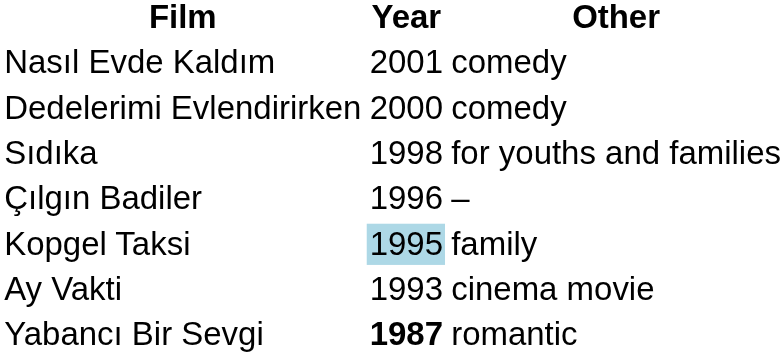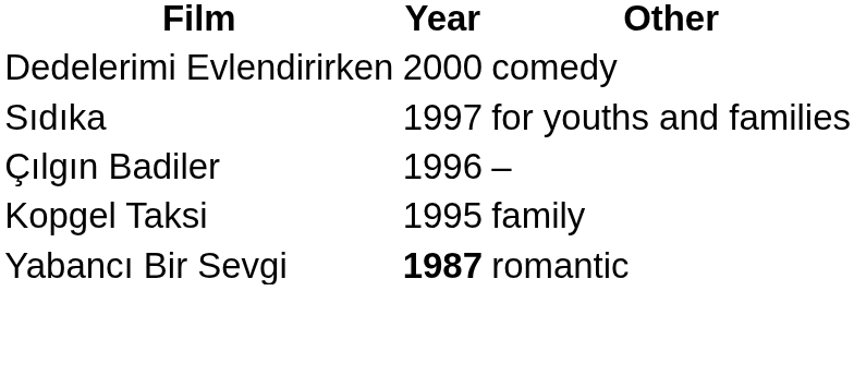 <table |class="wikitable sortable">
 <tr>
 <th>Film</th>
 <th>Year</th>
 <th>Other</th>
-</tr>
-<tr>
-<td>Nasıl Evde Kaldım</td>
-<td>2001</td>
-<td>comedy</td>
 </tr>
 <tr>
 <td>Dedelerimi Evlendirirken</td>
 <td>2000</td>
 <td>comedy</td>
 </tr>
 <tr>
 <td>Sıdıka</td>
-<td>1998</td>
+<td>1997</td>
 <td>for youths and families</td>
 </tr>
 <tr>
 <td>Çılgın Badiler</td>
 <td>1996</td>
 <td>–</td>
 </tr>
 <tr>
 <td>Kopgel Taksi</td>
-<td style="background: lightblue;">1995</td>
+<td>1995</td>
 <td>family</td>
-</tr>
-<tr>
-<td>Ay Vakti</td>
-<td>1993</td>
-<td>cinema movie</td>
 </tr>
 <tr>
 <td>Yabancı Bir Sevgi</td>
 <td><strong>1987</strong></td>
 <td>romantic</td>
 </tr>
 </table>
